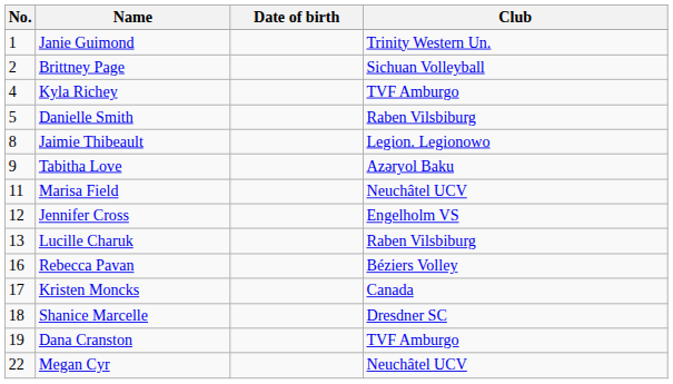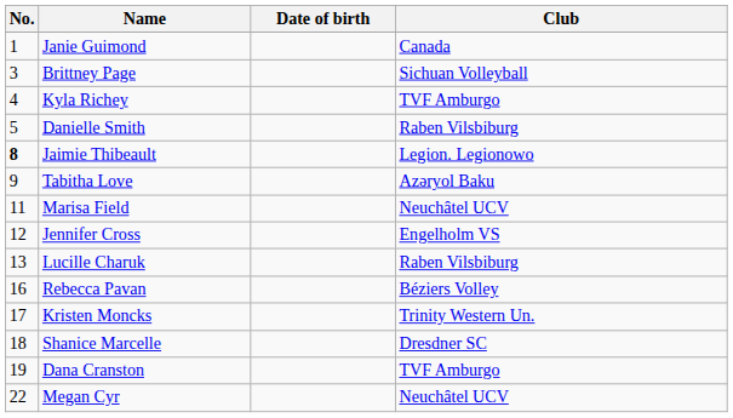 <table class=wikitable sortable style=font-size:100%; text-align:center;>
 <tr>
 <th>No.</th>
 <th style=width:12em>Name</th>
 <th style=width:8em>Date of birth</th>
 <th style=width:19em>Club</th>
 </tr>
 <tr>
 </tr>
 <tr ||>
 </tr>
 <tr>
 <td>1</td>
 <td><a href='#'>Janie Guimond</a></td>
 <td></td>
-<td><a href='#'>Trinity Western Un.</a></td>
+<td><a href='#'>Canada</a></td>
 </tr>
 <tr>
-<td>2</td>
+<td>3</td>
 <td><a href='#'>Brittney Page </a></td>
 <td></td>
 <td><a href='#'>Sichuan Volleyball</a></td>
 </tr>
 <tr>
 <td>4</td>
 <td><a href='#'>Kyla Richey</a></td>
 <td></td>
 <td><a href='#'>TVF Amburgo</a></td>
 </tr>
 <tr>
 <td>5</td>
 <td><a href='#'>Danielle Smith</a></td>
 <td></td>
 <td><a href='#'>Raben Vilsbiburg</a></td>
 </tr>
 <tr>
-<td>8</td>
+<td><strong>8</strong></td>
 <td><a href='#'>Jaimie Thibeault</a></td>
 <td></td>
 <td><a href='#'>Legion. Legionowo</a></td>
 </tr>
 <tr>
 <td>9</td>
 <td><a href='#'>Tabitha Love</a></td>
 <td></td>
 <td><a href='#'>Azəryol Baku</a></td>
 </tr>
 <tr>
 <td>11</td>
 <td><a href='#'>Marisa Field</a></td>
 <td></td>
 <td><a href='#'>Neuchâtel UCV</a></td>
 </tr>
 <tr>
 <td>12</td>
 <td><a href='#'>Jennifer Cross</a></td>
 <td></td>
 <td><a href='#'>Engelholm VS</a></td>
 </tr>
 <tr>
 <td>13</td>
 <td><a href='#'>Lucille Charuk</a></td>
 <td></td>
 <td><a href='#'>Raben Vilsbiburg</a></td>
 </tr>
 <tr>
 <td>16</td>
 <td><a href='#'>Rebecca Pavan</a></td>
 <td></td>
 <td><a href='#'>Béziers Volley</a></td>
 </tr>
 <tr>
 <td>17</td>
 <td><a href='#'>Kristen Moncks</a></td>
 <td></td>
-<td><a href='#'>Canada</a></td>
+<td><a href='#'>Trinity Western Un.</a></td>
 </tr>
 <tr>
 <td>18</td>
 <td><a href='#'>Shanice Marcelle</a></td>
 <td></td>
 <td><a href='#'>Dresdner SC</a></td>
 </tr>
 <tr>
 <td>19</td>
 <td><a href='#'>Dana Cranston</a></td>
 <td></td>
 <td><a href='#'>TVF Amburgo</a></td>
 </tr>
 <tr>
 <td>22</td>
 <td><a href='#'>Megan Cyr</a></td>
 <td></td>
 <td><a href='#'>Neuchâtel UCV</a></td>
 </tr>
 </table>
